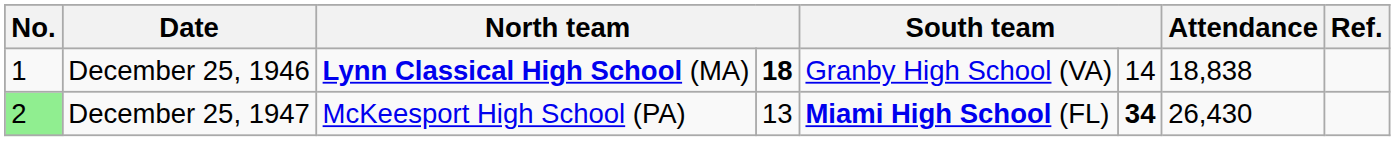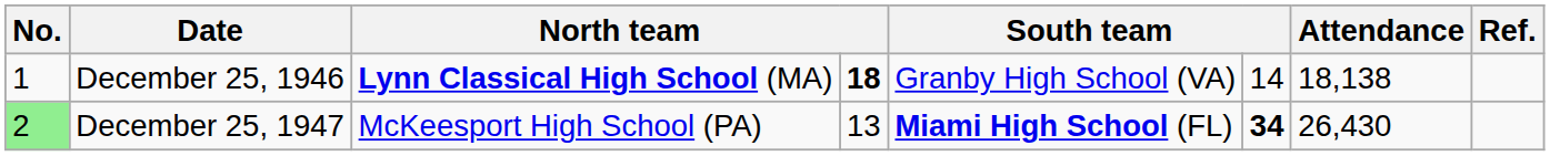 <table class="wikitable" style="font-size: 95%;">
 <tr>
 <th>No.</th>
 <th>Date</th>
 <th colspan="2">North team</th>
 <th colspan="2">South team</th>
 <th>Attendance</th>
 <th>Ref.</th>
 </tr>
 <tr>
 <td>1</td>
 <td>December 25, 1946</td>
 <td><strong><a href='#'>Lynn Classical High School</a></strong> (MA)</td>
 <td><strong>18</strong></td>
 <td><a href='#'>Granby High School</a> (VA)</td>
 <td>14</td>
-<td>18,838</td>
+<td>18,138</td>
 <td></td>
 </tr>
 <tr>
 <td style="background: lightgreen;">2</td>
 <td>December 25, 1947</td>
 <td><a href='#'>McKeesport High School</a> (PA)</td>
 <td>13</td>
 <td><strong><a href='#'>Miami High School</a></strong> (FL)</td>
 <td><strong>34</strong></td>
 <td>26,430</td>
 <td></td>
 </tr>
 </table>
